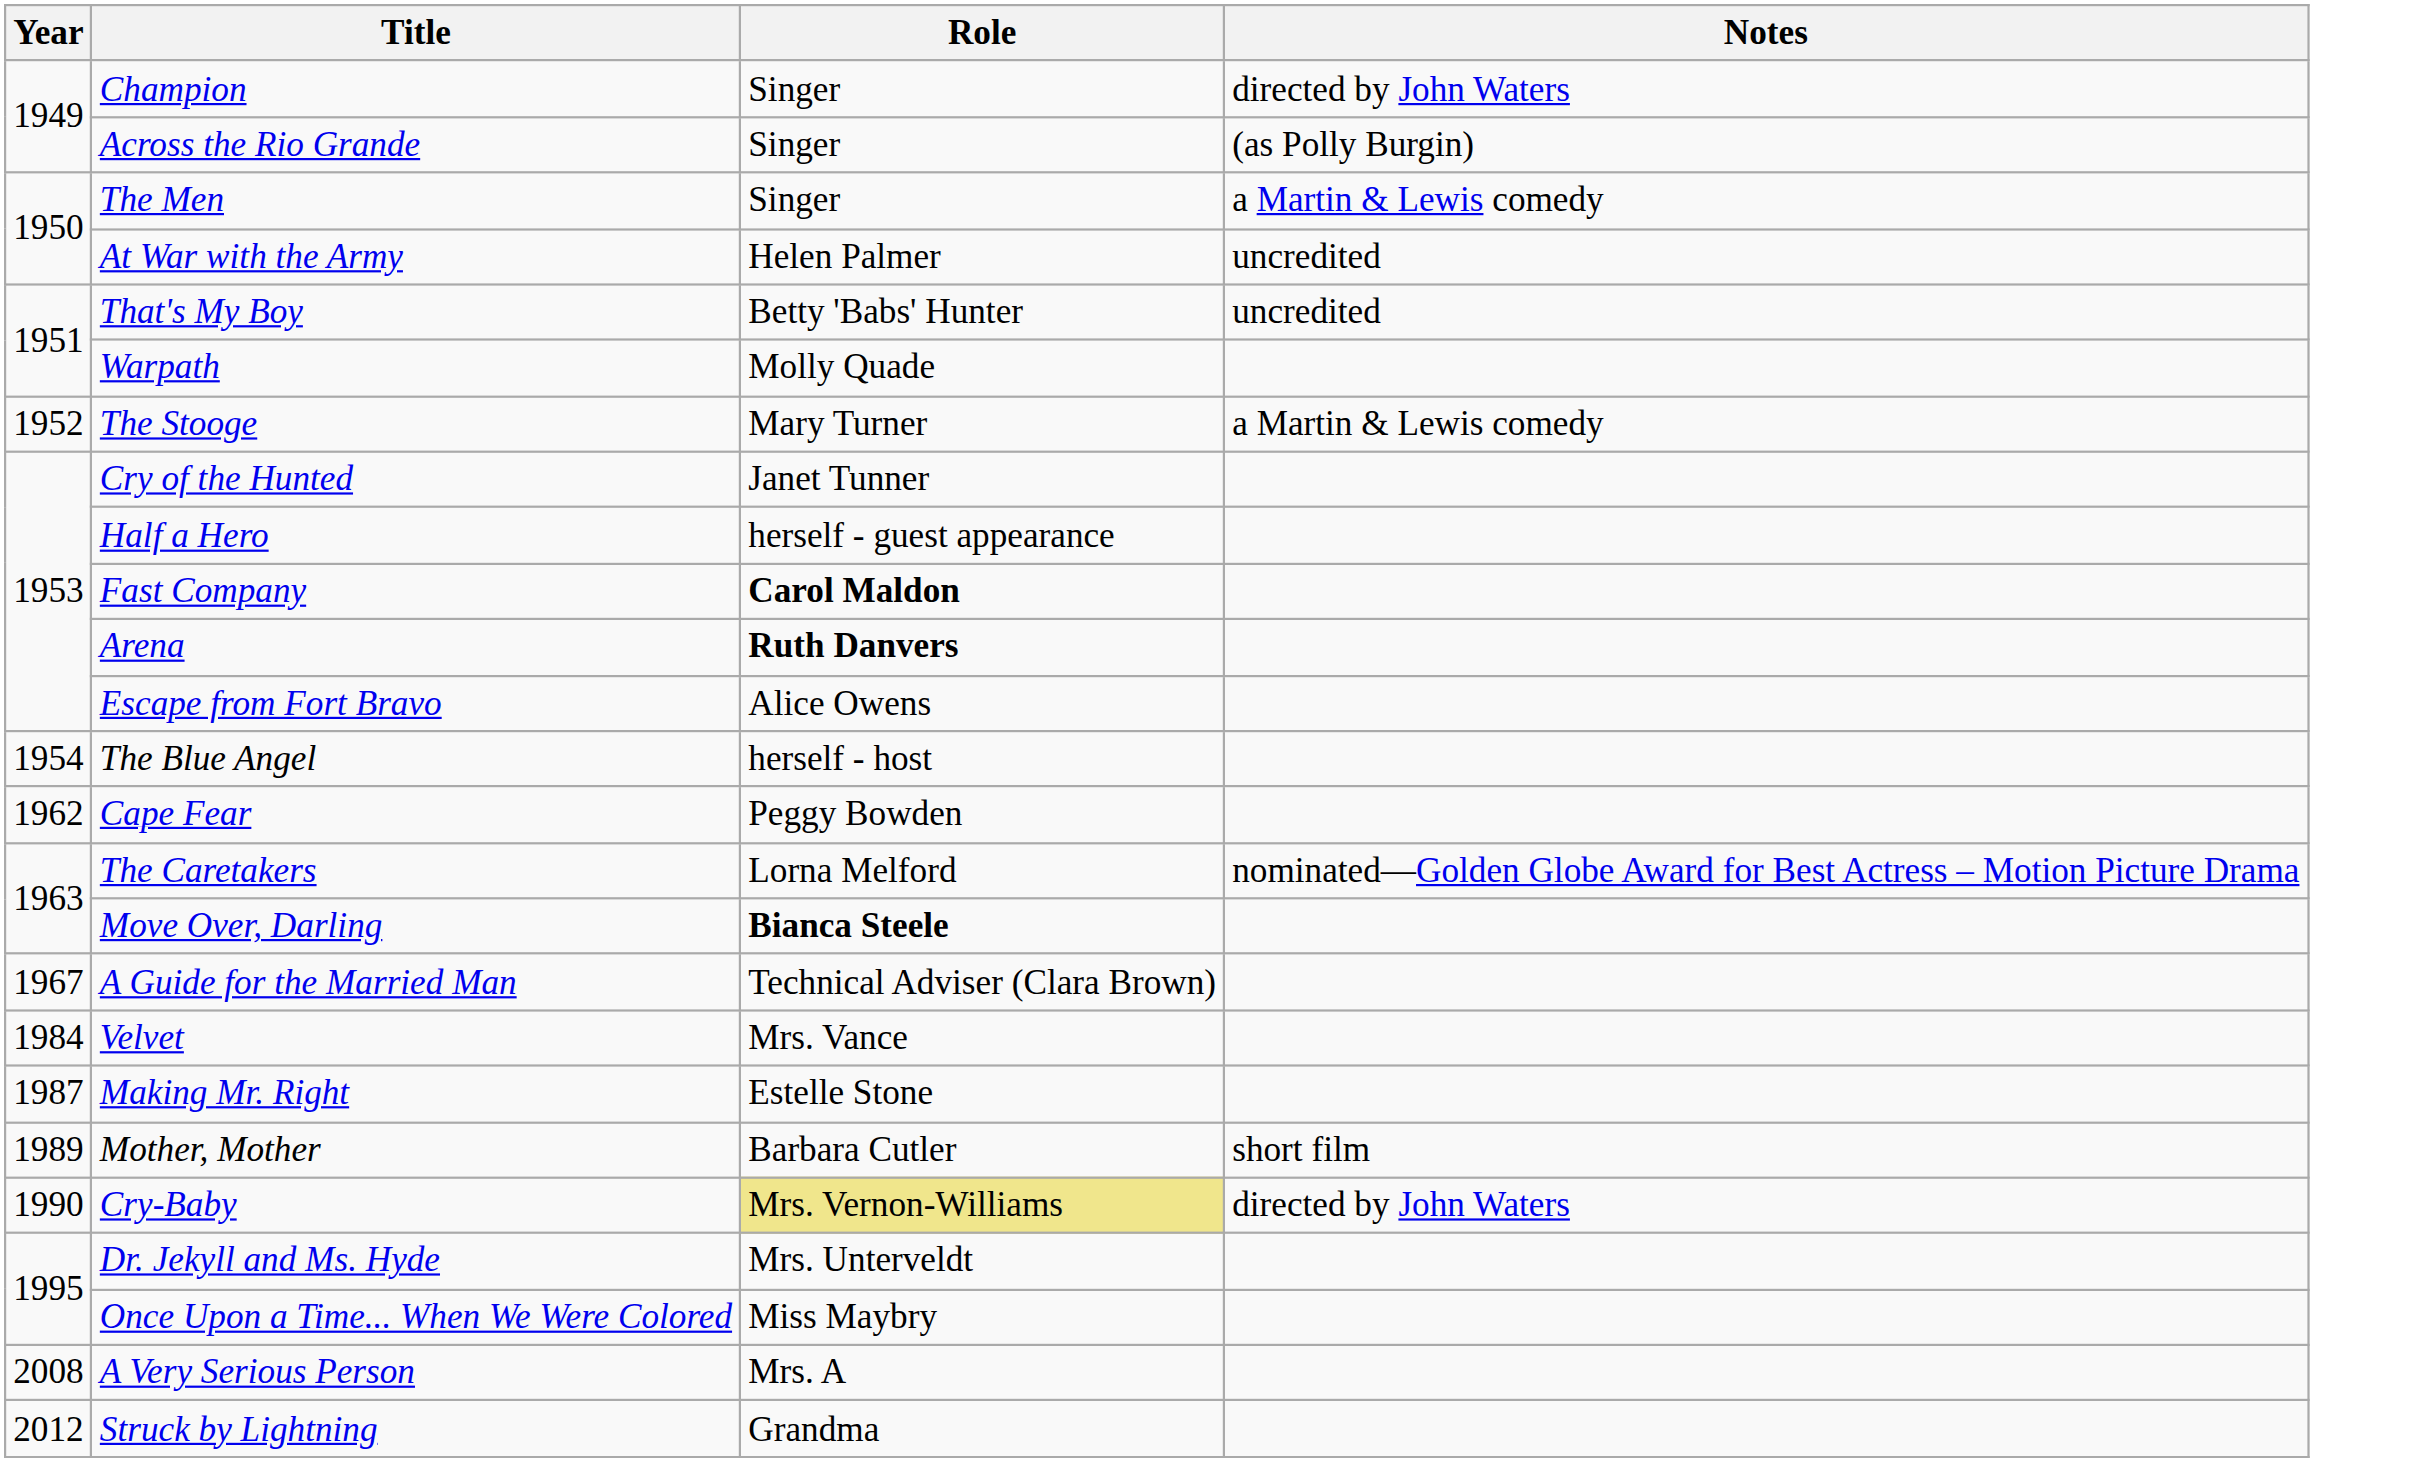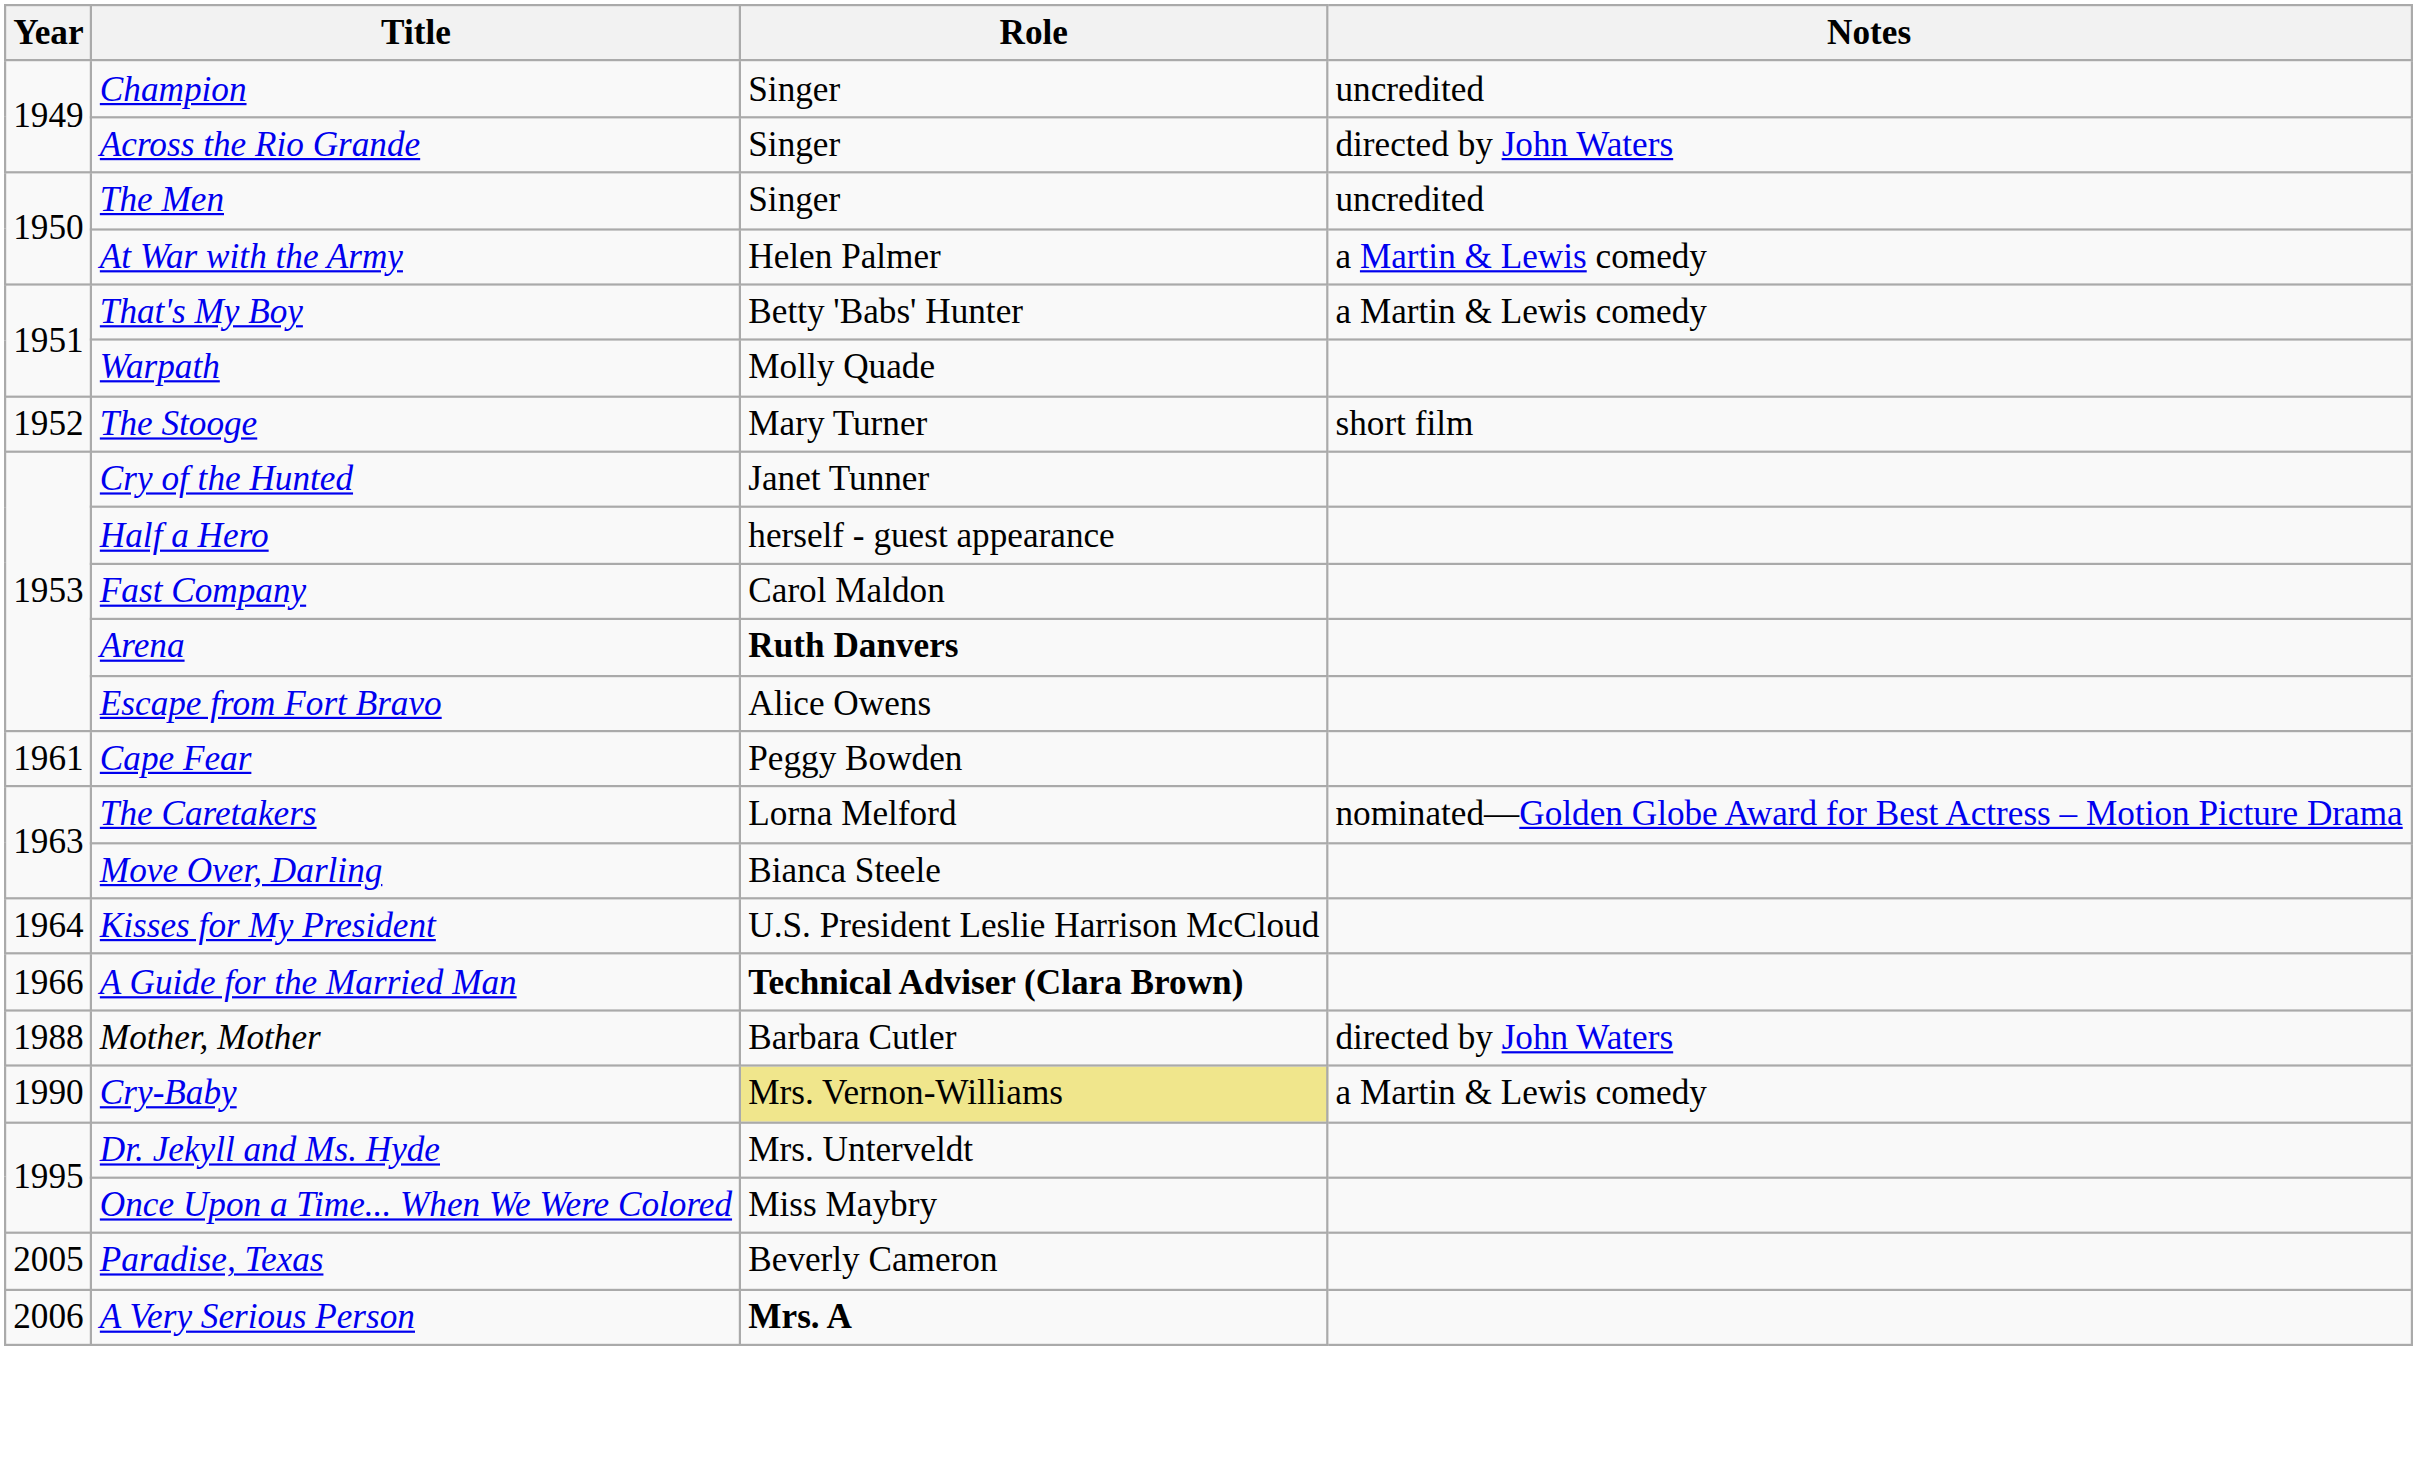 <table class="wikitable sortable">
 <tr>
 <th>Year</th>
 <th>Title</th>
 <th>Role</th>
 <th class="unsortable">Notes</th>
 </tr>
 <tr>
 <td rowspan=2>1949</td>
 <td><em><a href='#'>Champion</a></em></td>
 <td>Singer</td>
-<td>directed by <a href='#'>John Waters</a></td>
+<td>uncredited</td>
 </tr>
 <tr>
 <td><em><a href='#'>Across the Rio Grande</a></em></td>
 <td>Singer</td>
-<td>(as Polly Burgin)</td>
+<td>directed by <a href='#'>John Waters</a></td>
 </tr>
 <tr>
 <td rowspan=2>1950</td>
 <td><em><a href='#'>The Men</a></em></td>
 <td>Singer</td>
-<td>a <a href='#'>Martin & Lewis</a> comedy</td>
+<td>uncredited</td>
 </tr>
 <tr>
 <td><em><a href='#'>At War with the Army</a></em></td>
 <td>Helen Palmer</td>
-<td>uncredited</td>
+<td>a <a href='#'>Martin & Lewis</a> comedy</td>
 </tr>
 <tr>
 <td rowspan=2>1951</td>
 <td><em><a href='#'>That's My Boy</a></em></td>
 <td>Betty 'Babs' Hunter</td>
-<td>uncredited</td>
+<td>a Martin & Lewis comedy</td>
 </tr>
 <tr>
 <td><em><a href='#'>Warpath</a></em></td>
 <td>Molly Quade</td>
 <td></td>
 </tr>
 <tr>
 <td>1952</td>
 <td><em><a href='#'>The Stooge</a></em></td>
 <td>Mary Turner</td>
-<td>a Martin & Lewis comedy</td>
+<td>short film</td>
 </tr>
 <tr>
 <td rowspan=5>1953</td>
 <td><em><a href='#'>Cry of the Hunted</a></em></td>
 <td>Janet Tunner</td>
 <td></td>
 </tr>
 <tr>
 <td><em><a href='#'>Half a Hero</a></em></td>
 <td>herself - guest appearance</td>
 <td></td>
 </tr>
 <tr>
 <td><em><a href='#'>Fast Company</a></em></td>
-<td><strong>Carol Maldon</strong></td>
+<td>Carol Maldon</td>
 <td></td>
 </tr>
 <tr>
 <td><em><a href='#'>Arena</a></em></td>
 <td><strong>Ruth Danvers</strong></td>
 <td></td>
 </tr>
 <tr>
 <td><em><a href='#'>Escape from Fort Bravo</a></em></td>
 <td>Alice Owens</td>
 <td></td>
 </tr>
 <tr>
-<td>1954</td>
-<td><em>The Blue Angel</em></td>
-<td>herself - host</td>
-<td></td>
-</tr>
-<tr>
-<td>1962</td>
+<td>1961</td>
 <td><em><a href='#'>Cape Fear</a></em></td>
 <td>Peggy Bowden</td>
 <td></td>
 </tr>
 <tr>
 <td rowspan=2>1963</td>
 <td><em><a href='#'>The Caretakers</a></em></td>
 <td>Lorna Melford</td>
 <td>nominated—<a href='#'>Golden Globe Award for Best Actress – Motion Picture Drama</a></td>
 </tr>
 <tr>
 <td><em><a href='#'>Move Over, Darling</a></em></td>
-<td><strong>Bianca Steele</strong></td>
+<td>Bianca Steele</td>
 <td></td>
 </tr>
 <tr>
-<td>1967</td>
-<td><em><a href='#'>A Guide for the Married Man</a></em></td>
-<td>Technical Adviser (Clara Brown)</td>
+<td>1964</td>
+<td><em><a href='#'>Kisses for My President</a></em></td>
+<td>U.S. President Leslie Harrison McCloud</td>
 <td></td>
 </tr>
 <tr>
-<td>1984</td>
-<td><em><a href='#'>Velvet</a></em></td>
-<td>Mrs. Vance</td>
+<td>1966</td>
+<td><em><a href='#'>A Guide for the Married Man</a></em></td>
+<td><strong>Technical Adviser (Clara Brown)</strong></td>
 <td></td>
 </tr>
 <tr>
-<td>1987</td>
-<td><em><a href='#'>Making Mr. Right</a></em></td>
-<td>Estelle Stone</td>
-<td></td>
-</tr>
-<tr>
-<td>1989</td>
+<td>1988</td>
 <td><em>Mother, Mother</em></td>
 <td>Barbara Cutler</td>
-<td>short film</td>
+<td>directed by <a href='#'>John Waters</a></td>
 </tr>
 <tr>
 <td>1990</td>
 <td><em><a href='#'>Cry-Baby</a></em></td>
 <td style="background: khaki;">Mrs. Vernon-Williams</td>
-<td>directed by <a href='#'>John Waters</a></td>
+<td>a Martin & Lewis comedy</td>
 </tr>
 <tr>
 <td rowspan=2>1995</td>
 <td><em><a href='#'>Dr. Jekyll and Ms. Hyde</a></em></td>
 <td>Mrs. Unterveldt</td>
 <td></td>
 </tr>
 <tr>
 <td><em><a href='#'>Once Upon a Time... When We Were Colored</a></em></td>
 <td>Miss Maybry</td>
 <td></td>
 </tr>
 <tr>
-<td>2008</td>
-<td><em><a href='#'>A Very Serious Person</a></em></td>
-<td>Mrs. A</td>
+<td>2005</td>
+<td><em><a href='#'>Paradise, Texas</a></em></td>
+<td>Beverly Cameron</td>
 <td></td>
 </tr>
 <tr>
-<td>2012</td>
-<td><em><a href='#'>Struck by Lightning</a></em></td>
-<td>Grandma</td>
+<td>2006</td>
+<td><em><a href='#'>A Very Serious Person</a></em></td>
+<td><strong>Mrs. A</strong></td>
 <td></td>
 </tr>
 </table>
